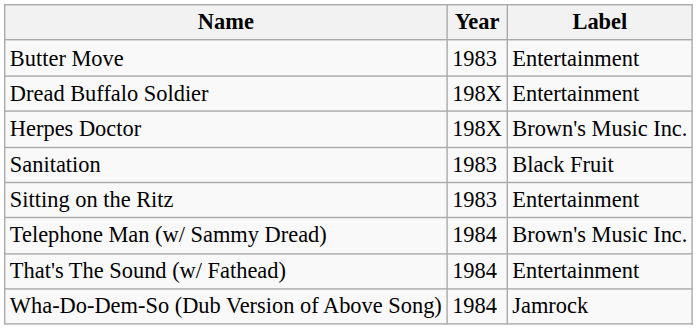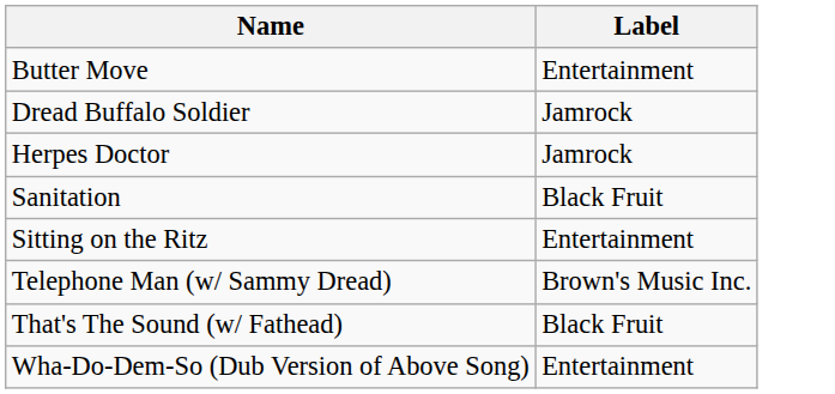 <table class="wikitable" border="1">
 <tr>
 <th>Name</th>
-<th>Year</th>
 <th>Label</th>
 </tr>
 <tr>
 <td>Butter Move</td>
-<td>1983</td>
 <td>Entertainment</td>
 </tr>
 <tr>
 <td>Dread Buffalo Soldier</td>
-<td>198X</td>
-<td>Entertainment</td>
+<td>Jamrock</td>
 </tr>
 <tr>
 <td>Herpes Doctor</td>
-<td>198X</td>
-<td>Brown's Music Inc.</td>
+<td>Jamrock</td>
 </tr>
 <tr>
 <td>Sanitation</td>
-<td>1983</td>
 <td>Black Fruit</td>
 </tr>
 <tr>
 <td>Sitting on the Ritz</td>
-<td>1983</td>
 <td>Entertainment</td>
 </tr>
 <tr>
 <td>Telephone Man (w/ Sammy Dread)</td>
-<td>1984</td>
 <td>Brown's Music Inc.</td>
 </tr>
 <tr>
 <td>That's The Sound (w/ Fathead)</td>
-<td>1984</td>
-<td>Entertainment</td>
+<td>Black Fruit</td>
 </tr>
 <tr>
 <td>Wha-Do-Dem-So (Dub Version of Above Song)</td>
-<td>1984</td>
-<td>Jamrock</td>
+<td>Entertainment</td>
 </tr>
 </table>
